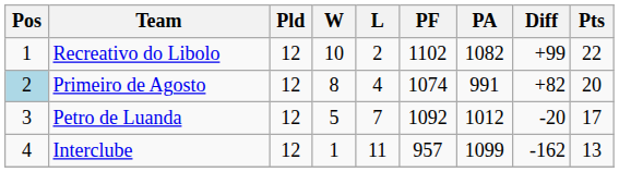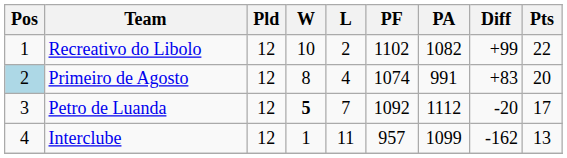 <table class="wikitable" style="font-size:90%;">
 <tr>
 <th width=25>Pos</th>
 <th width=155>Team</th>
 <th width=25>Pld</th>
 <th width=25>W</th>
 <th width=25>L</th>
 <th width=35>PF</th>
 <th width=35>PA</th>
 <th width=35>Diff</th>
 <th width=25>Pts</th>
 </tr>
 <tr>
 <td align=center>1</td>
 <td><a href='#'>Recreativo do Libolo</a></td>
 <td align=center>12</td>
 <td align=center>10</td>
 <td align=Center>2</td>
 <td align=center>1102</td>
 <td align=center>1082</td>
 <td align=right>+99</td>
 <td align=Center>22</td>
 </tr>
 <tr>
 <td align=center style="background: lightblue;">2</td>
 <td><a href='#'>Primeiro de Agosto</a></td>
 <td align=center>12</td>
 <td align=center>8</td>
 <td align=center>4</td>
 <td align=center>1074</td>
 <td align=center>991</td>
-<td align=right>+82</td>
+<td align=right>+83</td>
 <td align=Center>20</td>
 </tr>
 <tr>
 <td align=center>3</td>
 <td><a href='#'>Petro de Luanda</a></td>
 <td align=center>12</td>
-<td align=center>5</td>
+<td align=center><strong>5</strong></td>
 <td align=center>7</td>
 <td align=center>1092</td>
-<td align=center>1012</td>
+<td align=center>1112</td>
 <td align=right>-20</td>
 <td align=Center>17</td>
 </tr>
 <tr>
 <td align=center>4</td>
 <td><a href='#'>Interclube</a></td>
 <td align=center>12</td>
 <td align=center>1</td>
 <td align=center>11</td>
 <td align=center>957</td>
 <td align=center>1099</td>
 <td align=right>-162</td>
 <td align=Center>13</td>
 </tr>
 <tr>
 </tr>
 </table>
